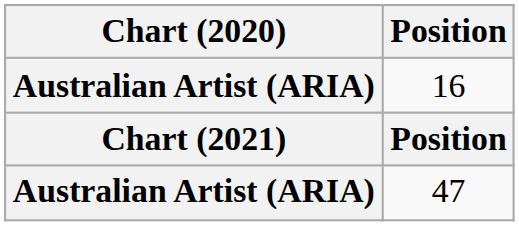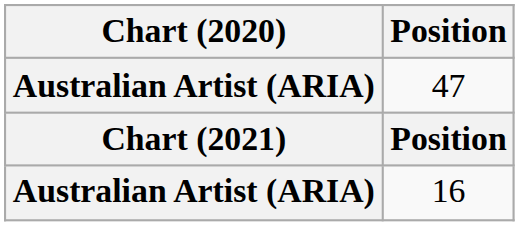 <table class="wikitable plainrowheaders" style="text-align:center">
 <tr>
 <th scope="col">Chart (2020)</th>
 <th scope="col">Position</th>
 </tr>
 <tr>
 <th scope="row">Australian Artist (ARIA)</th>
-<td>16</td>
+<td>47</td>
 </tr>
 <tr>
 <th scope="col">Chart (2021)</th>
 <th scope="col">Position</th>
 </tr>
 <tr>
 <th scope="row">Australian Artist (ARIA)</th>
-<td>47</td>
+<td>16</td>
 </tr>
 </table>
